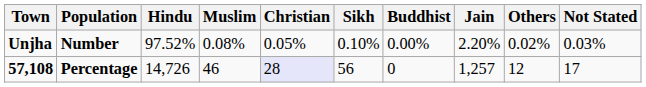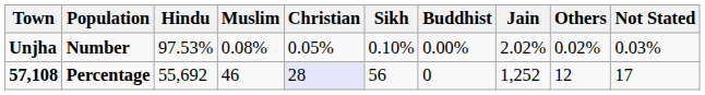 <table class="wikitable">
 <tr>
 <th>Town</th>
 <th>Population</th>
 <th>Hindu</th>
 <th>Muslim</th>
 <th>Christian</th>
 <th>Sikh</th>
 <th>Buddhist</th>
 <th>Jain</th>
 <th>Others</th>
 <th>Not Stated</th>
 </tr>
 <tr>
 <td><strong>Unjha</strong></td>
 <td><strong>Number</strong></td>
-<td>97.52%</td>
+<td>97.53%</td>
 <td>0.08%</td>
 <td>0.05%</td>
 <td>0.10%</td>
 <td>0.00%</td>
-<td>2.20%</td>
+<td>2.02%</td>
 <td>0.02%</td>
 <td>0.03%</td>
 </tr>
 <tr>
 <td><strong>57,108</strong></td>
 <td><strong>Percentage</strong></td>
-<td>14,726</td>
+<td>55,692</td>
 <td>46</td>
 <td style="background: lavender;">28</td>
 <td>56</td>
 <td>0</td>
-<td>1,257</td>
+<td>1,252</td>
 <td>12</td>
 <td>17</td>
 </tr>
 </table>
